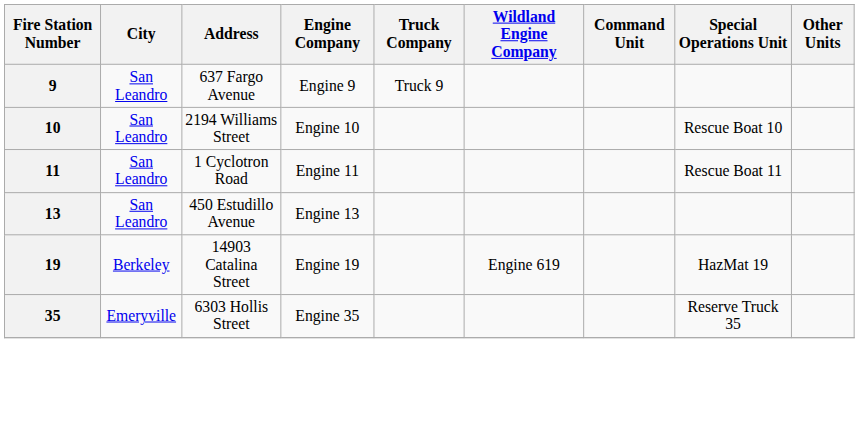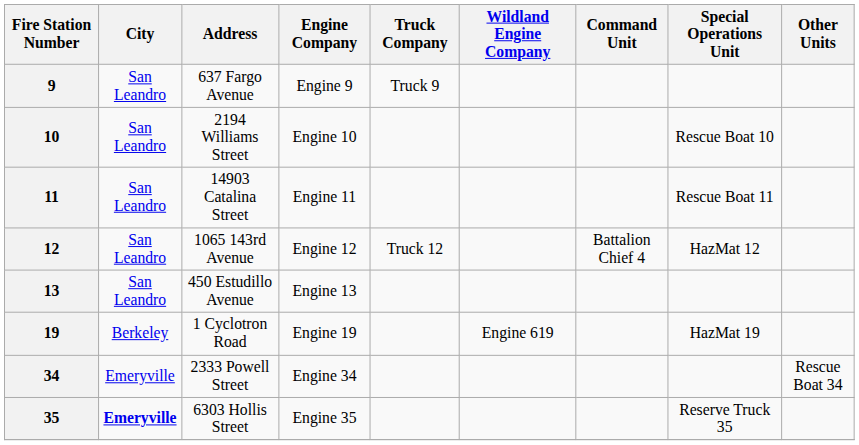 <table class="wikitable" style="text-align: center;">
 <tr>
 <th>Fire Station Number</th>
 <th>City</th>
 <th>Address</th>
 <th>Engine Company</th>
 <th>Truck Company</th>
 <th><a href='#'>Wildland Engine Company</a></th>
 <th>Command Unit</th>
 <th>Special Operations Unit</th>
 <th>Other Units</th>
 </tr>
 <tr>
 <th>9</th>
 <td><a href='#'>San Leandro</a></td>
 <td>637 Fargo Avenue</td>
 <td>Engine 9</td>
 <td>Truck 9</td>
 <td></td>
 <td></td>
 <td></td>
 <td></td>
 </tr>
 <tr>
 <th>10</th>
 <td><a href='#'>San Leandro</a></td>
 <td>2194 Williams Street</td>
 <td>Engine 10</td>
 <td></td>
 <td></td>
 <td></td>
 <td>Rescue Boat 10</td>
 <td></td>
 </tr>
 <tr>
 <th>11</th>
 <td><a href='#'>San Leandro</a></td>
-<td>1 Cyclotron Road</td>
+<td>14903 Catalina Street</td>
 <td>Engine 11</td>
 <td></td>
 <td></td>
 <td></td>
 <td>Rescue Boat 11</td>
+<td></td>
+</tr>
+<tr>
+<th>12</th>
+<td><a href='#'>San Leandro</a></td>
+<td>1065 143rd Avenue</td>
+<td>Engine 12</td>
+<td>Truck 12</td>
+<td></td>
+<td>Battalion Chief 4</td>
+<td>HazMat 12</td>
 <td></td>
 </tr>
 <tr>
 <th>13</th>
 <td><a href='#'>San Leandro</a></td>
 <td>450 Estudillo Avenue</td>
 <td>Engine 13</td>
 <td></td>
 <td></td>
 <td></td>
 <td></td>
 <td></td>
 </tr>
 <tr>
 <th>19</th>
 <td><a href='#'>Berkeley</a></td>
-<td>14903 Catalina Street</td>
+<td>1 Cyclotron Road</td>
 <td>Engine 19</td>
 <td></td>
 <td>Engine 619</td>
 <td></td>
 <td>HazMat 19</td>
 <td></td>
 </tr>
 <tr>
+<th>34</th>
+<td><a href='#'>Emeryville</a></td>
+<td>2333 Powell Street</td>
+<td>Engine 34</td>
+<td></td>
+<td></td>
+<td></td>
+<td></td>
+<td>Rescue Boat 34</td>
+</tr>
+<tr>
 <th>35</th>
-<td><a href='#'>Emeryville</a></td>
+<td><strong><a href='#'>Emeryville</a></strong></td>
 <td>6303 Hollis Street</td>
 <td>Engine 35</td>
 <td></td>
 <td></td>
 <td></td>
 <td>Reserve Truck 35</td>
 <td></td>
 </tr>
 <tr>
 </tr>
 </table>
